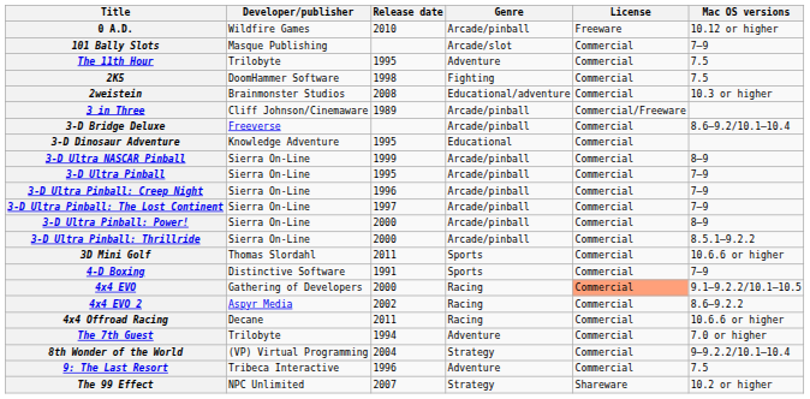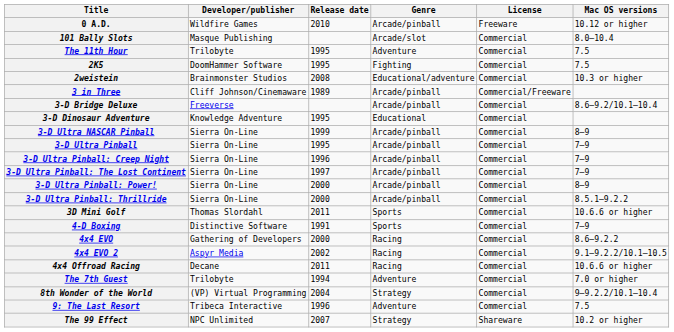 <table class="wikitable sortable" style="font-size: 85%; text-align: left;">
 <tr style="background: #ececec">
 <th>Title</th>
 <th>Developer/publisher</th>
 <th>Release date</th>
 <th>Genre</th>
 <th>License</th>
 <th>Mac OS versions</th>
 </tr>
 <tr>
 <th>0 A.D.</th>
 <td>Wildfire Games</td>
 <td>2010</td>
 <td>Arcade/pinball</td>
 <td>Freeware</td>
 <td>10.12 or higher</td>
 </tr>
 <tr>
 <th><em>101 Bally Slots</em></th>
 <td>Masque Publishing</td>
 <td></td>
 <td>Arcade/slot</td>
 <td>Commercial</td>
-<td>7–9</td>
+<td>8.0–10.4</td>
 </tr>
 <tr>
 <th><em><a href='#'>The 11th Hour</a></em></th>
 <td>Trilobyte</td>
 <td>1995</td>
 <td>Adventure</td>
 <td>Commercial</td>
 <td>7.5</td>
 </tr>
 <tr>
 <th><em>2K5</em></th>
 <td>DoomHammer Software</td>
-<td>1998</td>
+<td>1995</td>
 <td>Fighting</td>
 <td>Commercial</td>
 <td>7.5</td>
 </tr>
 <tr>
 <th><em>2weistein</em></th>
 <td>Brainmonster Studios</td>
 <td>2008</td>
 <td>Educational/adventure</td>
 <td>Commercial</td>
 <td>10.3 or higher</td>
 </tr>
 <tr>
 <th><em><a href='#'>3 in Three</a></em></th>
 <td>Cliff Johnson/Cinemaware</td>
 <td>1989</td>
 <td>Arcade/pinball</td>
 <td>Commercial/Freeware</td>
 <td></td>
 </tr>
 <tr>
 <th><em>3-D Bridge Deluxe</em></th>
 <td><a href='#'>Freeverse</a></td>
 <td></td>
 <td>Arcade/pinball</td>
 <td>Commercial</td>
 <td>8.6–9.2/10.1–10.4</td>
 </tr>
 <tr>
 <th><em>3-D Dinosaur Adventure</em></th>
 <td>Knowledge Adventure</td>
 <td>1995</td>
 <td>Educational</td>
 <td>Commercial</td>
 <td></td>
 </tr>
 <tr>
 <th><em><a href='#'>3-D Ultra NASCAR Pinball</a></em></th>
 <td>Sierra On-Line</td>
 <td>1999</td>
 <td>Arcade/pinball</td>
 <td>Commercial</td>
 <td>8–9</td>
 </tr>
 <tr>
 <th><em><a href='#'>3-D Ultra Pinball</a></em></th>
 <td>Sierra On-Line</td>
 <td>1995</td>
 <td>Arcade/pinball</td>
 <td>Commercial</td>
 <td>7–9</td>
 </tr>
 <tr>
 <th><em><a href='#'>3-D Ultra Pinball: Creep Night</a></em></th>
 <td>Sierra On-Line</td>
 <td>1996</td>
 <td>Arcade/pinball</td>
 <td>Commercial</td>
 <td>7–9</td>
 </tr>
 <tr>
 <th><em><a href='#'>3-D Ultra Pinball: The Lost Continent</a></em></th>
 <td>Sierra On-Line</td>
 <td>1997</td>
 <td>Arcade/pinball</td>
 <td>Commercial</td>
 <td>7–9</td>
 </tr>
 <tr>
 <th><em><a href='#'>3-D Ultra Pinball: Power!</a></em></th>
 <td>Sierra On-Line</td>
 <td>2000</td>
 <td>Arcade/pinball</td>
 <td>Commercial</td>
 <td>8–9</td>
 </tr>
 <tr>
 <th><em><a href='#'>3-D Ultra Pinball: Thrillride</a></em></th>
 <td>Sierra On-Line</td>
 <td>2000</td>
 <td>Arcade/pinball</td>
 <td>Commercial</td>
 <td>8.5.1–9.2.2</td>
 </tr>
 <tr>
 <th><em>3D Mini Golf</em></th>
 <td>Thomas Slordahl</td>
 <td>2011</td>
 <td>Sports</td>
 <td>Commercial</td>
 <td>10.6.6 or higher</td>
 </tr>
 <tr>
 <th><em><a href='#'>4-D Boxing</a></em></th>
 <td>Distinctive Software</td>
 <td>1991</td>
 <td>Sports</td>
 <td>Commercial</td>
 <td>7–9</td>
 </tr>
 <tr>
 <th><em><a href='#'>4x4 EVO</a></em></th>
 <td>Gathering of Developers</td>
 <td>2000</td>
 <td>Racing</td>
-<td style="background: lightsalmon;">Commercial</td>
-<td>9.1–9.2.2/10.1–10.5</td>
+<td>Commercial</td>
+<td>8.6–9.2.2</td>
 </tr>
 <tr>
 <th><em><a href='#'>4x4 EVO 2</a></em></th>
 <td><a href='#'>Aspyr Media</a></td>
 <td>2002</td>
 <td>Racing</td>
 <td>Commercial</td>
-<td>8.6–9.2.2</td>
+<td>9.1–9.2.2/10.1–10.5</td>
 </tr>
 <tr>
 <th><em>4x4 Offroad Racing</em></th>
 <td>Decane</td>
 <td>2011</td>
 <td>Racing</td>
 <td>Commercial</td>
 <td>10.6.6 or higher</td>
 </tr>
 <tr>
 <th><em><a href='#'>The 7th Guest</a></em></th>
 <td>Trilobyte</td>
 <td>1994</td>
 <td>Adventure</td>
 <td>Commercial</td>
 <td>7.0 or higher</td>
 </tr>
 <tr>
 <th><em>8th Wonder of the World</em></th>
 <td>(VP) Virtual Programming</td>
 <td>2004</td>
 <td>Strategy</td>
 <td>Commercial</td>
 <td>9–9.2.2/10.1–10.4</td>
 </tr>
 <tr>
 <th><em><a href='#'>9: The Last Resort</a></em></th>
 <td>Tribeca Interactive</td>
 <td>1996</td>
 <td>Adventure</td>
 <td>Commercial</td>
 <td>7.5</td>
 </tr>
 <tr>
 <th><em>The 99 Effect</em></th>
 <td>NPC Unlimited</td>
 <td>2007</td>
 <td>Strategy</td>
 <td>Shareware</td>
 <td>10.2 or higher</td>
 </tr>
 </table>
